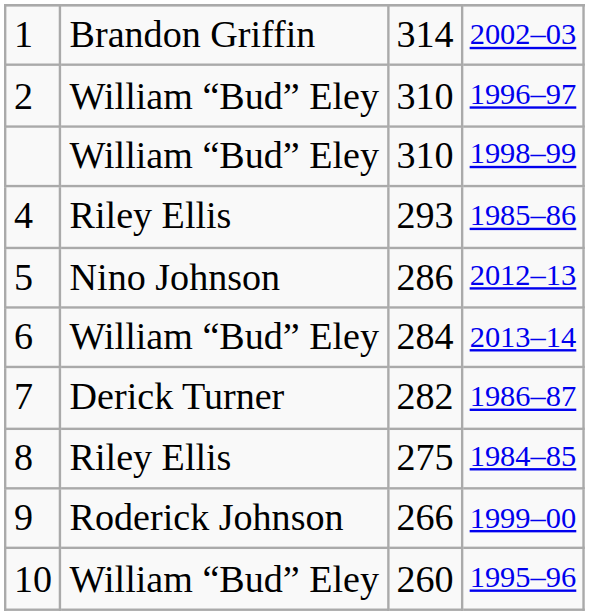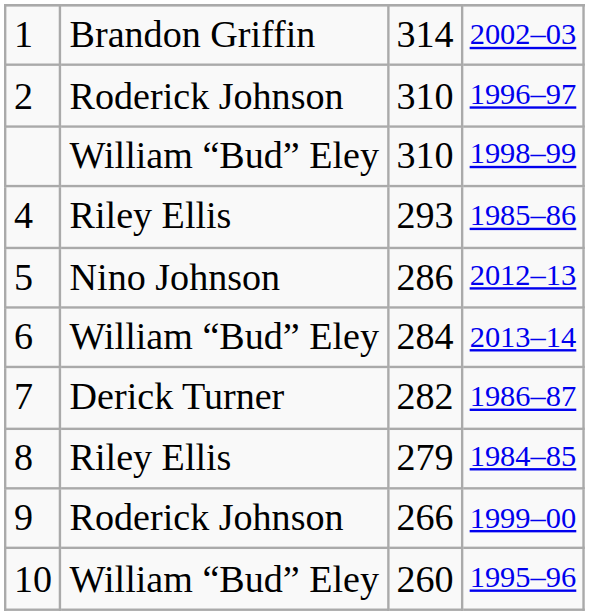 <table class="wikitable">
 <tr>
 </tr>
 <tr>
 <td>1</td>
 <td>Brandon Griffin</td>
 <td>314</td>
 <td style="font-size:80%;"><a href='#'>2002–03</a></td>
 </tr>
 <tr>
 <td>2</td>
-<td>William “Bud” Eley</td>
+<td>Roderick Johnson</td>
 <td>310</td>
 <td style="font-size:80%;"><a href='#'>1996–97</a></td>
 </tr>
 <tr>
 <td></td>
 <td>William “Bud” Eley</td>
 <td>310</td>
 <td style="font-size:80%;"><a href='#'>1998–99</a></td>
 </tr>
 <tr>
 <td>4</td>
 <td>Riley Ellis</td>
 <td>293</td>
 <td style="font-size:80%;"><a href='#'>1985–86</a></td>
 </tr>
 <tr>
 <td>5</td>
 <td>Nino Johnson</td>
 <td>286</td>
 <td style="font-size:80%;"><a href='#'>2012–13</a></td>
 </tr>
 <tr>
 <td>6</td>
 <td>William “Bud” Eley</td>
 <td>284</td>
 <td style="font-size:80%;"><a href='#'>2013–14</a></td>
 </tr>
 <tr>
 <td>7</td>
 <td>Derick Turner</td>
 <td>282</td>
 <td style="font-size:80%;"><a href='#'>1986–87</a></td>
 </tr>
 <tr>
 <td>8</td>
 <td>Riley Ellis</td>
-<td>275</td>
+<td>279</td>
 <td style="font-size:80%;"><a href='#'>1984–85</a></td>
 </tr>
 <tr>
 <td>9</td>
 <td>Roderick Johnson</td>
 <td>266</td>
 <td style="font-size:80%;"><a href='#'>1999–00</a></td>
 </tr>
 <tr>
 <td>10</td>
 <td>William “Bud” Eley</td>
 <td>260</td>
 <td style="font-size:80%;"><a href='#'>1995–96</a></td>
 </tr>
 </table>
